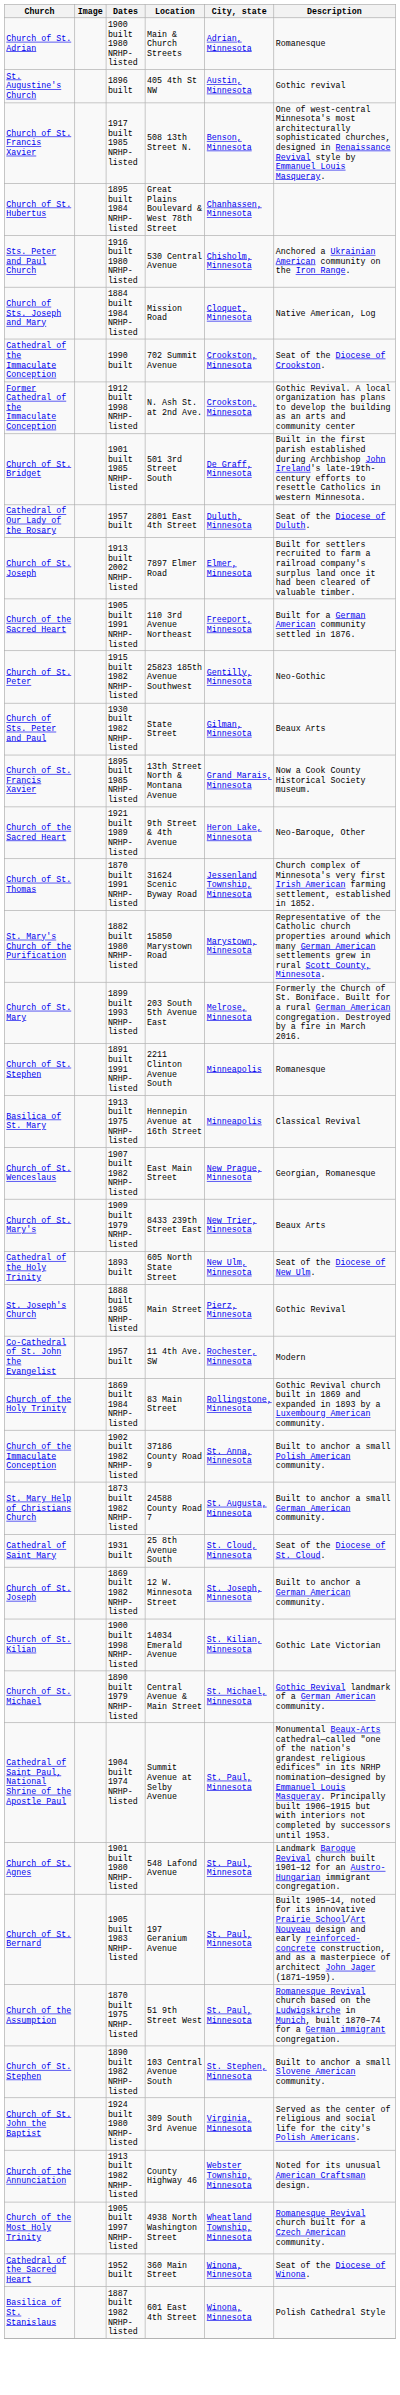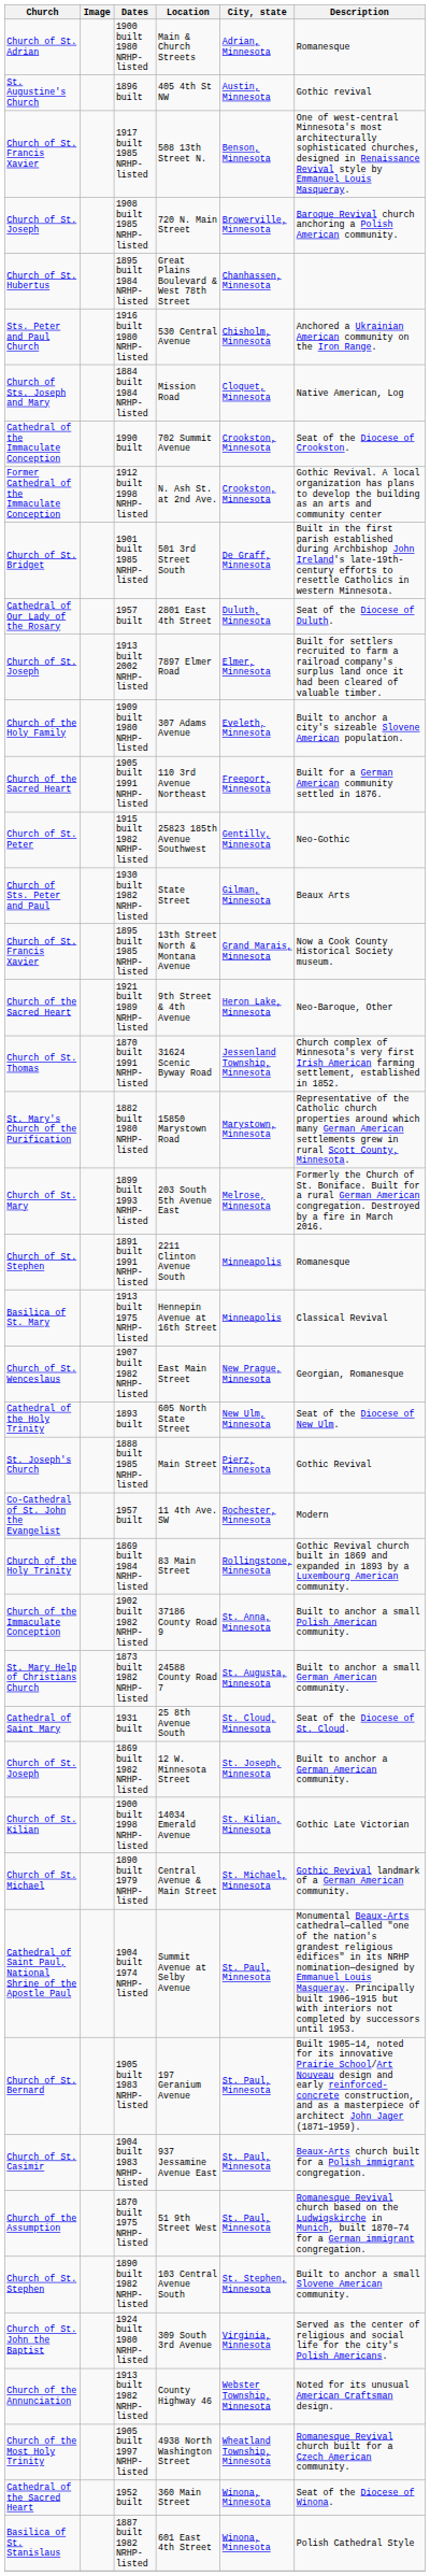 <table class="wikitable sortable" style="width:98%">
 <tr>
 <th width = 18%><strong>Church</strong></th>
 <th width = 8% class="unsortable"><strong>Image</strong></th>
 <th width = 10%><strong>Dates</strong></th>
 <th><strong>Location</strong></th>
 <th width = 8%><strong>City, state</strong></th>
 <th class="unsortable"><strong>Description</strong></th>
 </tr>
 <tr>
 <td><a href='#'>Church of St. Adrian</a></td>
 <td></td>
 <td>1900 built<br>1980 NRHP-listed</td>
 <td>Main & Church Streets<br><small></small></td>
 <td><a href='#'>Adrian, Minnesota</a></td>
 <td>Romanesque</td>
 </tr>
 <tr ->
 <td><a href='#'>St. Augustine's Church</a></td>
 <td></td>
 <td>1896 built<br></td>
 <td>405 4th St NW<br><small></small></td>
 <td><a href='#'>Austin, Minnesota</a></td>
 <td>Gothic revival</td>
 </tr>
 <tr ->
 <td><a href='#'>Church of St. Francis Xavier</a></td>
 <td></td>
 <td>1917 built<br>1985 NRHP-listed</td>
 <td>508 13th Street N.<br><small></small></td>
 <td><a href='#'>Benson, Minnesota</a></td>
 <td>One of west-central Minnesota's most architecturally sophisticated churches, designed in <a href='#'>Renaissance Revival</a> style by <a href='#'>Emmanuel Louis Masqueray</a>.</td>
+</tr>
+<tr ->
+<td><a href='#'>Church of St. Joseph</a></td>
+<td></td>
+<td>1908 built<br>1985 NRHP-listed</td>
+<td>720 N. Main Street<br><small></small></td>
+<td><a href='#'>Browerville, Minnesota</a></td>
+<td><a href='#'>Baroque Revival</a> church anchoring a <a href='#'>Polish American</a> community.</td>
 </tr>
 <tr ->
 <td><a href='#'>Church of St. Hubertus</a></td>
 <td></td>
 <td>1895 built<br>1984 NRHP-listed</td>
 <td>Great Plains Boulevard & West 78th Street<br><small></small></td>
 <td><a href='#'>Chanhassen, Minnesota</a></td>
 <td></td>
 </tr>
 <tr ->
 <td><a href='#'>Sts. Peter and Paul Church</a></td>
 <td></td>
 <td>1916 built<br>1980 NRHP-listed</td>
 <td>530 Central Avenue<br><small></small></td>
 <td><a href='#'>Chisholm, Minnesota</a></td>
 <td>Anchored a <a href='#'>Ukrainian American</a> community on the <a href='#'>Iron Range</a>.</td>
 </tr>
 <tr>
 <td><a href='#'>Church of Sts. Joseph and Mary</a></td>
 <td></td>
 <td>1884 built<br>1984 NRHP-listed</td>
 <td>Mission Road<br><small></small></td>
 <td><a href='#'>Cloquet, Minnesota</a></td>
 <td>Native American, Log</td>
 </tr>
 <tr>
 <td><a href='#'>Cathedral of the Immaculate Conception</a></td>
 <td></td>
 <td>1990 built</td>
 <td>702 Summit Avenue<br><small></small></td>
 <td><a href='#'>Crookston, Minnesota</a></td>
 <td>Seat of the <a href='#'>Diocese of Crookston</a>.</td>
 </tr>
 <tr>
 <td><a href='#'>Former Cathedral of the Immaculate Conception</a></td>
 <td></td>
 <td>1912 built<br>1998 NRHP-listed</td>
 <td>N. Ash St. at 2nd Ave.<br><small></small></td>
 <td><a href='#'>Crookston, Minnesota</a></td>
 <td>Gothic Revival.  A local organization has plans to develop the building as an arts and community center</td>
 </tr>
 <tr ->
 <td><a href='#'>Church of St. Bridget</a></td>
 <td></td>
 <td>1901 built<br>1985 NRHP-listed</td>
 <td>501 3rd Street South<br><small></small></td>
 <td><a href='#'>De Graff, Minnesota</a></td>
 <td>Built in the first parish established during Archbishop <a href='#'>John Ireland</a>'s late-19th-century efforts to resettle Catholics in western Minnesota.</td>
 </tr>
 <tr ->
 <td><a href='#'>Cathedral of Our Lady of the Rosary</a></td>
 <td></td>
 <td>1957 built</td>
 <td>2801 East 4th Street<br><small></small></td>
 <td><a href='#'>Duluth, Minnesota</a></td>
 <td>Seat of the <a href='#'>Diocese of Duluth</a>.</td>
 </tr>
 <tr ->
 <td><a href='#'>Church of St. Joseph</a></td>
 <td></td>
 <td>1913 built<br>2002 NRHP-listed</td>
 <td>7897 Elmer Road<br><small></small></td>
 <td><a href='#'>Elmer, Minnesota</a></td>
 <td>Built for settlers recruited to farm a railroad company's surplus land once it had been cleared of valuable timber.</td>
+</tr>
+<tr ->
+<td><a href='#'>Church of the Holy Family</a></td>
+<td></td>
+<td>1909 built<br>1980 NRHP-listed</td>
+<td>307 Adams Avenue<br><small></small></td>
+<td><a href='#'>Eveleth, Minnesota</a></td>
+<td>Built to anchor a city's sizeable <a href='#'>Slovene American</a> population.</td>
 </tr>
 <tr ->
 <td><a href='#'>Church of the Sacred Heart</a></td>
 <td></td>
 <td>1905 built<br>1991 NRHP-listed</td>
 <td>110 3rd Avenue Northeast<br><small></small></td>
 <td><a href='#'>Freeport, Minnesota</a></td>
 <td>Built for a <a href='#'>German American</a> community settled in 1876.</td>
 </tr>
 <tr>
 <td><a href='#'>Church of St. Peter</a></td>
 <td></td>
 <td>1915 built<br>1982 NRHP-listed</td>
 <td>25823 185th Avenue Southwest<br><small></small></td>
 <td><a href='#'>Gentilly, Minnesota</a></td>
 <td>Neo-Gothic</td>
 </tr>
 <tr ->
 <td><a href='#'>Church of Sts. Peter and Paul</a></td>
 <td></td>
 <td>1930 built<br>1982 NRHP-listed</td>
 <td>State Street<br><small></small></td>
 <td><a href='#'>Gilman, Minnesota</a></td>
 <td>Beaux Arts</td>
 </tr>
 <tr ->
 <td><a href='#'>Church of St. Francis Xavier</a></td>
 <td></td>
 <td>1895 built<br>1985 NRHP-listed</td>
 <td>13th Street North & Montana Avenue<br><small></small></td>
 <td><a href='#'>Grand Marais, Minnesota</a></td>
 <td>Now a Cook County Historical Society museum.</td>
 </tr>
 <tr ->
 <td><a href='#'>Church of the Sacred Heart</a></td>
 <td></td>
 <td>1921 built<br>1989 NRHP-listed</td>
 <td>9th Street & 4th Avenue<br><small></small></td>
 <td><a href='#'>Heron Lake, Minnesota</a></td>
 <td>Neo-Baroque, Other</td>
 </tr>
 <tr>
 <td><a href='#'>Church of St. Thomas</a></td>
 <td></td>
 <td>1870 built<br>1991 NRHP-listed</td>
 <td>31624 Scenic Byway Road<br><small></small></td>
 <td><a href='#'>Jessenland Township, Minnesota</a></td>
 <td>Church complex of Minnesota's very first <a href='#'>Irish American</a> farming settlement, established in 1852.</td>
 </tr>
 <tr ->
 <td><a href='#'>St. Mary's Church of the Purification</a></td>
 <td></td>
 <td>1882 built<br>1980 NRHP-listed</td>
 <td>15850 Marystown Road<br><small></small></td>
 <td><a href='#'>Marystown, Minnesota</a></td>
 <td>Representative of the Catholic church properties around which many <a href='#'>German American</a> settlements grew in rural <a href='#'>Scott County, Minnesota</a>.</td>
 </tr>
 <tr>
 <td><a href='#'>Church of St. Mary</a></td>
 <td></td>
 <td>1899 built<br>1993 NRHP-listed</td>
 <td>203 South 5th Avenue East<br><small></small></td>
 <td><a href='#'>Melrose, Minnesota</a></td>
 <td>Formerly the Church of St. Boniface.  Built for a rural <a href='#'>German American</a> congregation.  Destroyed by a fire in March 2016.</td>
 </tr>
 <tr ->
 <td><a href='#'>Church of St. Stephen</a></td>
 <td></td>
 <td>1891 built<br>1991 NRHP-listed</td>
 <td>2211 Clinton Avenue South<br><small></small></td>
 <td><a href='#'>Minneapolis</a></td>
 <td>Romanesque</td>
 </tr>
 <tr ->
 <td><a href='#'>Basilica of St. Mary</a></td>
 <td></td>
 <td>1913 built<br> 1975 NRHP-listed</td>
 <td>Hennepin Avenue at 16th Street<br><small></small></td>
 <td><a href='#'>Minneapolis</a></td>
 <td>Classical Revival</td>
 </tr>
 <tr ->
 <td><a href='#'>Church of St. Wenceslaus</a></td>
 <td></td>
 <td>1907 built<br>1982 NRHP-listed</td>
 <td>East Main Street<br><small></small></td>
 <td><a href='#'>New Prague, Minnesota</a></td>
 <td>Georgian, Romanesque</td>
 </tr>
 <tr ->
-<td><a href='#'>Church of St. Mary's</a></td>
-<td></td>
-<td>1909 built<br>1979 NRHP-listed</td>
-<td>8433 239th Street East<br><small></small></td>
-<td><a href='#'>New Trier, Minnesota</a></td>
-<td>Beaux Arts</td>
-</tr>
-<tr ->
 <td><a href='#'>Cathedral of the Holy Trinity</a></td>
 <td></td>
 <td>1893 built</td>
 <td>605 North State Street<br><small></small></td>
 <td><a href='#'>New Ulm, Minnesota</a></td>
 <td>Seat of the <a href='#'>Diocese of New Ulm</a>.</td>
 </tr>
 <tr ->
 <td><a href='#'>St. Joseph's Church</a></td>
 <td></td>
 <td>1888 built<br>1985 NRHP-listed</td>
 <td>Main Street<br><small></small></td>
 <td><a href='#'>Pierz, Minnesota</a></td>
 <td>Gothic Revival</td>
 </tr>
 <tr>
 <td><a href='#'>Co-Cathedral of St. John the Evangelist</a></td>
 <td></td>
 <td>1957 built</td>
 <td>11 4th Ave. SW<br><small></small></td>
 <td><a href='#'>Rochester, Minnesota</a></td>
 <td>Modern</td>
 </tr>
 <tr>
 <td><a href='#'>Church of the Holy Trinity</a></td>
 <td></td>
 <td>1869 built<br>1984 NRHP-listed</td>
 <td>83 Main Street<br><small></small></td>
 <td><a href='#'>Rollingstone, Minnesota</a></td>
 <td>Gothic Revival church built in 1869 and expanded in 1893 by a <a href='#'>Luxembourg American</a> community.</td>
 </tr>
 <tr>
 <td><a href='#'>Church of the Immaculate Conception</a></td>
 <td></td>
 <td>1902 built<br>1982 NRHP-listed</td>
 <td>37186 County Road 9<br><small></small></td>
 <td><a href='#'>St. Anna, Minnesota</a></td>
 <td>Built to anchor a small <a href='#'>Polish American</a> community.</td>
 </tr>
 <tr ->
 <td><a href='#'>St. Mary Help of Christians Church</a></td>
 <td></td>
 <td>1873 built<br>1982 NRHP-listed</td>
 <td>24588 County Road 7<br><small></small></td>
 <td><a href='#'>St. Augusta, Minnesota</a></td>
 <td>Built to anchor a small <a href='#'>German American</a> community.</td>
 </tr>
 <tr ->
 <td><a href='#'>Cathedral of Saint Mary</a></td>
 <td></td>
 <td>1931 built</td>
 <td>25 8th Avenue South<br><small></small></td>
 <td><a href='#'>St. Cloud, Minnesota</a></td>
 <td>Seat of the <a href='#'>Diocese of St. Cloud</a>.</td>
 </tr>
 <tr ->
 <td><a href='#'>Church of St. Joseph</a></td>
 <td></td>
 <td>1869 built<br>1982 NRHP-listed</td>
 <td>12 W. Minnesota Street<br><small></small></td>
 <td><a href='#'>St. Joseph, Minnesota</a></td>
 <td>Built to anchor a <a href='#'>German American</a> community.</td>
 </tr>
 <tr ->
 <td><a href='#'>Church of St. Kilian</a></td>
 <td></td>
 <td>1900 built<br>1998 NRHP-listed</td>
 <td>14034 Emerald Avenue<br><small></small></td>
 <td><a href='#'>St. Kilian, Minnesota</a></td>
 <td>Gothic Late Victorian</td>
 </tr>
 <tr ->
 <td><a href='#'>Church of St. Michael</a></td>
 <td></td>
 <td>1890 built<br>1979 NRHP-listed</td>
 <td>Central Avenue & Main Street<br><small></small></td>
 <td><a href='#'>St. Michael, Minnesota</a></td>
 <td><a href='#'>Gothic Revival</a> landmark of a <a href='#'>German American</a> community.</td>
 </tr>
 <tr ->
 <td><a href='#'>Cathedral of Saint Paul, National Shrine of the Apostle Paul</a></td>
 <td></td>
 <td>1904 built<br> 1974 NRHP-listed</td>
 <td>Summit Avenue at Selby Avenue<br><small></small></td>
 <td><a href='#'>St. Paul, Minnesota</a></td>
 <td>Monumental <a href='#'>Beaux-Arts</a> cathedral—called "one of the nation's grandest religious edifices" in its NRHP nomination—designed by <a href='#'>Emmanuel Louis Masqueray</a>.  Principally built 1906–1915 but with interiors not completed by successors until 1953.</td>
 </tr>
-<tr>
-<td><a href='#'>Church of St. Agnes</a></td>
-<td></td>
-<td>1901 built<br>1980 NRHP-listed</td>
-<td>548 Lafond Avenue<br><small></small></td>
-<td><a href='#'>St. Paul, Minnesota</a></td>
-<td>Landmark <a href='#'>Baroque Revival</a> church built 1901–12 for an <a href='#'>Austro-Hungarian</a> immigrant congregation.</td>
-</tr>
 <tr ->
 <td><a href='#'>Church of St. Bernard</a></td>
 <td></td>
 <td>1905 built<br>1983 NRHP-listed</td>
 <td>197 Geranium Avenue<br><small></small></td>
 <td><a href='#'>St. Paul, Minnesota</a></td>
 <td>Built 1905–14, noted for its innovative <a href='#'>Prairie School</a>/<a href='#'>Art Nouveau</a> design and early <a href='#'>reinforced-concrete</a> construction, and as a masterpiece of architect <a href='#'>John Jager</a> (1871–1959).</td>
+</tr>
+<tr ->
+<td><a href='#'>Church of St. Casimir</a></td>
+<td></td>
+<td>1904 built<br>1983 NRHP-listed</td>
+<td>937 Jessamine Avenue East<br><small></small></td>
+<td><a href='#'>St. Paul, Minnesota</a></td>
+<td><a href='#'>Beaux-Arts</a> church built for a <a href='#'>Polish immigrant</a> congregation.</td>
 </tr>
 <tr ->
 <td><a href='#'>Church of the Assumption</a></td>
 <td></td>
 <td>1870 built<br>1975 NRHP-listed</td>
 <td>51 9th Street West<br><small></small></td>
 <td><a href='#'>St. Paul, Minnesota</a></td>
 <td><a href='#'>Romanesque Revival</a> church based on the <a href='#'>Ludwigskirche</a> in <a href='#'>Munich</a>, built 1870–74 for a <a href='#'>German immigrant</a> congregation.</td>
 </tr>
 <tr ->
 <td><a href='#'>Church of St. Stephen</a></td>
 <td></td>
 <td>1890 built<br>1982 NRHP-listed</td>
 <td>103 Central Avenue South<br><small></small></td>
 <td><a href='#'>St. Stephen, Minnesota</a></td>
 <td>Built to anchor a small <a href='#'>Slovene American</a> community.</td>
 </tr>
 <tr ->
 <td><a href='#'>Church of St. John the Baptist</a></td>
 <td></td>
 <td>1924 built<br>1980 NRHP-listed</td>
 <td>309 South 3rd Avenue<br><small></small></td>
 <td><a href='#'>Virginia, Minnesota</a></td>
 <td>Served as the center of religious and social life for the city's <a href='#'>Polish Americans</a>.</td>
 </tr>
 <tr ->
 <td><a href='#'>Church of the Annunciation</a></td>
 <td></td>
 <td>1913 built<br>1982 NRHP-listed</td>
 <td>County Highway 46<br><small></small></td>
 <td><a href='#'>Webster Township, Minnesota</a></td>
 <td>Noted for its unusual <a href='#'>American Craftsman</a> design.</td>
 </tr>
 <tr ->
 <td><a href='#'>Church of the Most Holy Trinity</a></td>
 <td></td>
 <td>1905 built<br>1997 NRHP-listed</td>
 <td>4938 North Washington Street<br><small></small></td>
 <td><a href='#'>Wheatland Township, Minnesota</a></td>
 <td><a href='#'>Romanesque Revival</a> church built for a <a href='#'>Czech American</a> community.</td>
 </tr>
 <tr>
 <td><a href='#'>Cathedral of the Sacred Heart</a></td>
 <td></td>
 <td>1952 built</td>
 <td>360 Main Street<br><small></small></td>
 <td><a href='#'>Winona, Minnesota</a></td>
 <td>Seat of the <a href='#'>Diocese of Winona</a>.</td>
 </tr>
 <tr ->
 <td><a href='#'>Basilica of St. Stanislaus</a></td>
 <td></td>
 <td>1887 built<br>1982 NRHP-listed</td>
 <td>601 East 4th Street<br><small></small></td>
 <td><a href='#'>Winona, Minnesota</a></td>
 <td>Polish Cathedral Style</td>
 </tr>
 <tr ->
 </tr>
 </table>
